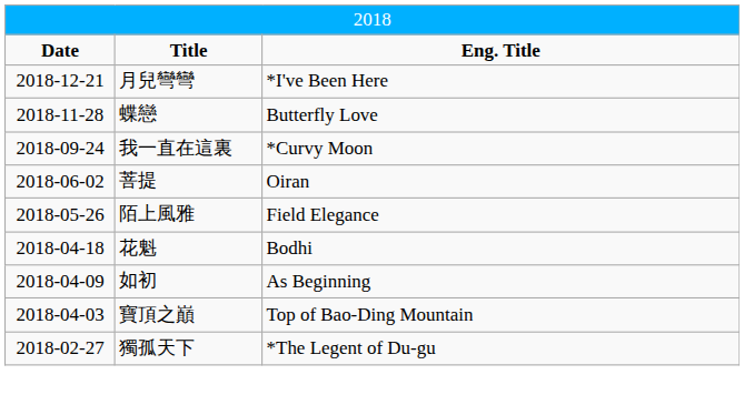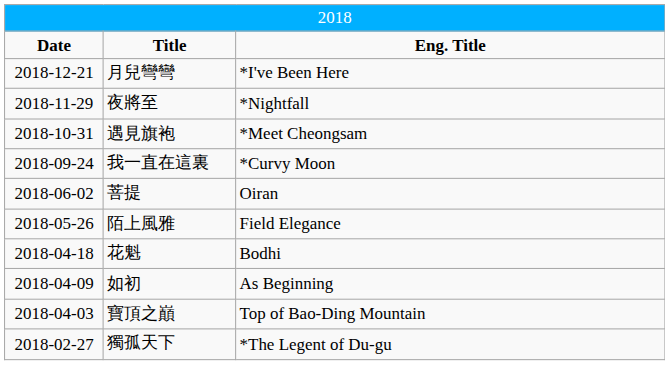 <table class="wikitable mw-collapsible mw-collapsed" width="100%" style="text-align:left">
 <tr style="background:#00B0FF; color:white ">
 <td colspan="3" align="center">2018</td>
 </tr>
 <tr>
 <td width="15%" align="center"><strong>Date</strong></td>
 <td width="20%" align="center"><strong>Title</strong></td>
 <td align="center"><strong>Eng. Title</strong></td>
 </tr>
 <tr>
 <td align="center">2018-12-21</td>
 <td>月兒彎彎</td>
 <td>*I've Been Here</td>
 </tr>
 <tr>
-<td align="center">2018-11-28</td>
-<td>蝶戀</td>
-<td>Butterfly Love</td>
+<td align="center">2018-11-29</td>
+<td>夜將至</td>
+<td>*Nightfall</td>
+</tr>
+<tr>
+<td align="center">2018-10-31</td>
+<td>遇見旗袍</td>
+<td>*Meet Cheongsam</td>
 </tr>
 <tr>
 <td align="center">2018-09-24</td>
 <td>我一直在這裏</td>
 <td>*Curvy Moon</td>
 </tr>
 <tr>
 <td align="center">2018-06-02</td>
 <td>菩提</td>
 <td>Oiran</td>
 </tr>
 <tr>
 <td align="center">2018-05-26</td>
 <td>陌上風雅</td>
 <td>Field Elegance</td>
 </tr>
 <tr>
 <td align="center">2018-04-18</td>
 <td>花魁</td>
 <td>Bodhi</td>
 </tr>
 <tr>
 <td align="center">2018-04-09</td>
 <td>如初</td>
 <td>As Beginning</td>
 </tr>
 <tr>
 <td align="center">2018-04-03</td>
 <td>寶頂之巔</td>
 <td>Top of Bao-Ding Mountain</td>
 </tr>
 <tr>
 <td align="center">2018-02-27</td>
 <td>獨孤天下</td>
 <td>*The Legent of Du-gu</td>
 </tr>
 </table>
